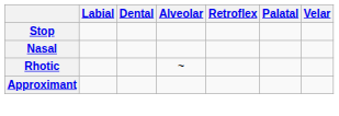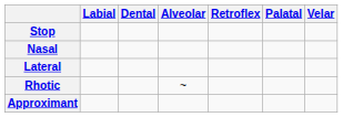 <table class="wikitable">
 <tr>
 <th></th>
 <th><a href='#'>Labial</a></th>
 <th><a href='#'>Dental</a></th>
 <th><a href='#'>Alveolar</a></th>
 <th><a href='#'>Retroflex</a></th>
 <th><a href='#'>Palatal</a></th>
 <th><a href='#'>Velar</a></th>
 </tr>
 <tr align="center">
 <th><a href='#'>Stop</a></th>
 <td></td>
 <td></td>
 <td></td>
 <td></td>
 <td></td>
 <td></td>
 </tr>
 <tr align="center">
 <th><a href='#'>Nasal</a></th>
 <td></td>
 <td></td>
 <td></td>
 <td></td>
 <td></td>
 <td></td>
 </tr>
 <tr align="center">
+<th><a href='#'>Lateral</a></th>
+<td></td>
+<td></td>
+<td></td>
+<td></td>
+<td></td>
+<td></td>
+</tr>
+<tr align="center">
 <th><a href='#'>Rhotic</a></th>
 <td></td>
 <td></td>
 <td>~</td>
 <td></td>
 <td></td>
 <td></td>
 </tr>
 <tr align="center">
 <th><a href='#'>Approximant</a></th>
 <td></td>
 <td></td>
 <td></td>
 <td></td>
 <td></td>
 <td></td>
 </tr>
 </table>
